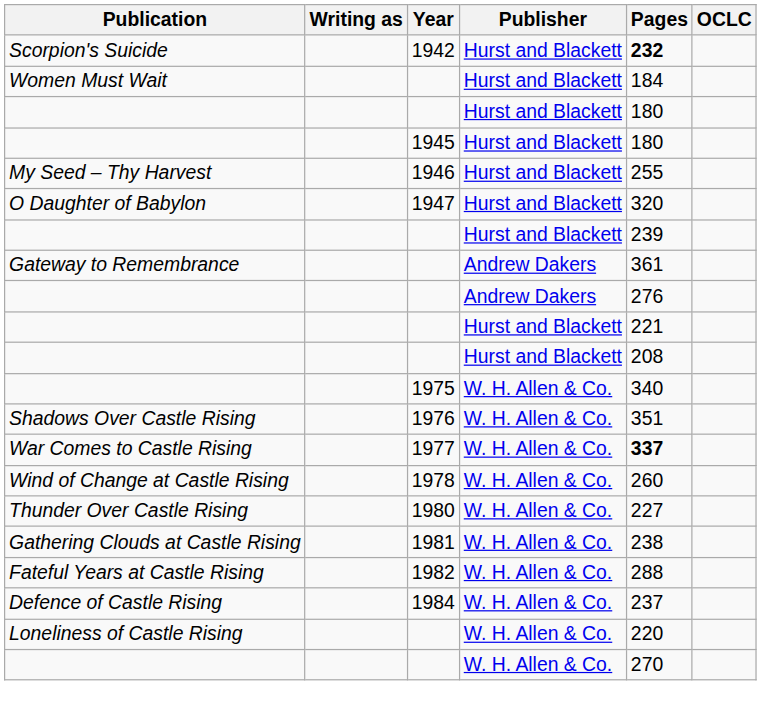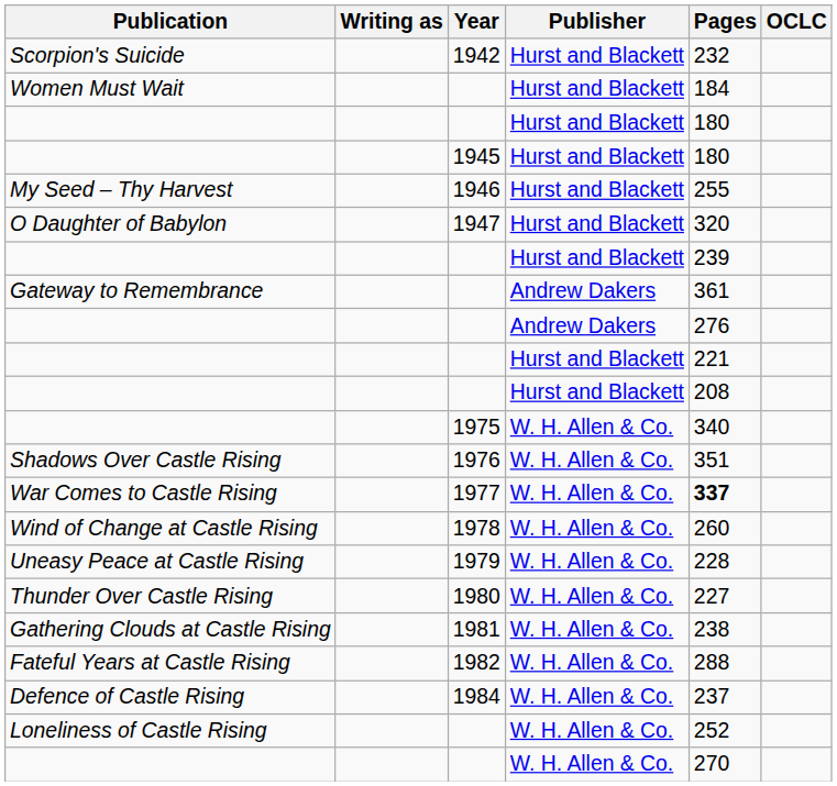 <table class="wikitable plainrowheaders sortable" style="margin-right: 0;">
 <tr>
 <th scope="col">Publication</th>
 <th scope="col">Writing as</th>
 <th scope="col">Year</th>
 <th scope="col">Publisher</th>
 <th scope="col">Pages</th>
 <th scope="col" class="unsortable">OCLC</th>
 </tr>
 <tr>
 <td><em>Scorpion's Suicide</em></td>
 <td></td>
 <td>1942</td>
 <td><a href='#'>Hurst and Blackett</a></td>
-<td><strong>232</strong></td>
+<td>232</td>
 <td></td>
 </tr>
 <tr>
 <td><em>Women Must Wait</em></td>
 <td></td>
 <td></td>
 <td><a href='#'>Hurst and Blackett</a></td>
 <td>184</td>
 <td></td>
 </tr>
 <tr>
 <td><em></em></td>
 <td></td>
 <td></td>
 <td><a href='#'>Hurst and Blackett</a></td>
 <td>180</td>
 <td></td>
 </tr>
 <tr>
 <td><em></em></td>
 <td></td>
 <td>1945</td>
 <td><a href='#'>Hurst and Blackett</a></td>
 <td>180</td>
 <td></td>
 </tr>
 <tr>
 <td><em>My Seed – Thy Harvest</em></td>
 <td></td>
 <td>1946</td>
 <td><a href='#'>Hurst and Blackett</a></td>
 <td>255</td>
 <td></td>
 </tr>
 <tr>
 <td><em>O Daughter of Babylon</em></td>
 <td></td>
 <td>1947</td>
 <td><a href='#'>Hurst and Blackett</a></td>
 <td>320</td>
 <td></td>
 </tr>
 <tr>
 <td><em></em></td>
 <td></td>
 <td></td>
 <td><a href='#'>Hurst and Blackett</a></td>
 <td>239</td>
 <td></td>
 </tr>
 <tr>
 <td><em>Gateway to Remembrance</em></td>
 <td></td>
 <td></td>
 <td><a href='#'>Andrew Dakers</a></td>
 <td>361</td>
 <td></td>
 </tr>
 <tr>
 <td><em></em></td>
 <td></td>
 <td></td>
 <td><a href='#'>Andrew Dakers</a></td>
 <td>276</td>
 <td></td>
 </tr>
 <tr>
 <td><em></em></td>
 <td></td>
 <td></td>
 <td><a href='#'>Hurst and Blackett</a></td>
 <td>221</td>
 <td></td>
 </tr>
 <tr>
 <td><em></em></td>
 <td></td>
 <td></td>
 <td><a href='#'>Hurst and Blackett</a></td>
 <td>208</td>
 <td></td>
 </tr>
 <tr>
 <td><em></em></td>
 <td></td>
 <td>1975</td>
 <td><a href='#'>W. H. Allen & Co.</a></td>
 <td>340</td>
 <td></td>
 </tr>
 <tr>
 <td><em>Shadows Over Castle Rising</em></td>
 <td></td>
 <td>1976</td>
 <td><a href='#'>W. H. Allen & Co.</a></td>
 <td>351</td>
 <td></td>
 </tr>
 <tr>
 <td><em>War Comes to Castle Rising</em></td>
 <td></td>
 <td>1977</td>
 <td><a href='#'>W. H. Allen & Co.</a></td>
 <td><strong>337</strong></td>
 <td></td>
 </tr>
 <tr>
 <td><em>Wind of Change at Castle Rising</em></td>
 <td></td>
 <td>1978</td>
 <td><a href='#'>W. H. Allen & Co.</a></td>
 <td>260</td>
 <td></td>
 </tr>
 <tr>
+<td><em>Uneasy Peace at Castle Rising</em></td>
+<td></td>
+<td>1979</td>
+<td><a href='#'>W. H. Allen & Co.</a></td>
+<td>228</td>
+<td></td>
+</tr>
+<tr>
 <td><em>Thunder Over Castle Rising</em></td>
 <td></td>
 <td>1980</td>
 <td><a href='#'>W. H. Allen & Co.</a></td>
 <td>227</td>
 <td></td>
 </tr>
 <tr>
 <td><em>Gathering Clouds at Castle Rising</em></td>
 <td></td>
 <td>1981</td>
 <td><a href='#'>W. H. Allen & Co.</a></td>
 <td>238</td>
 <td></td>
 </tr>
 <tr>
 <td><em>Fateful Years at Castle Rising</em></td>
 <td></td>
 <td>1982</td>
 <td><a href='#'>W. H. Allen & Co.</a></td>
 <td>288</td>
 <td></td>
 </tr>
 <tr>
 <td><em>Defence of Castle Rising</em></td>
 <td></td>
 <td>1984</td>
 <td><a href='#'>W. H. Allen & Co.</a></td>
 <td>237</td>
 <td></td>
 </tr>
 <tr>
 <td><em>Loneliness of Castle Rising</em></td>
 <td></td>
 <td></td>
 <td><a href='#'>W. H. Allen & Co.</a></td>
-<td>220</td>
+<td>252</td>
 <td></td>
 </tr>
 <tr>
 <td><em></em></td>
 <td></td>
 <td></td>
 <td><a href='#'>W. H. Allen & Co.</a></td>
 <td>270</td>
 <td></td>
 </tr>
 </table>
